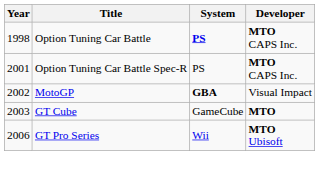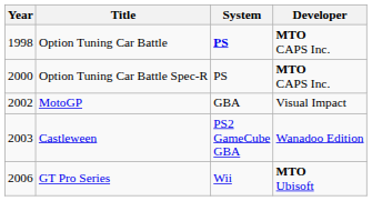 <table class="wikitable">
 <tr>
 <th>Year</th>
 <th>Title</th>
 <th>System</th>
 <th>Developer</th>
 </tr>
 <tr>
 <td>1998</td>
 <td>Option Tuning Car Battle</td>
 <td><strong><a href='#'>PS</a></strong></td>
 <td><strong>MTO</strong><br>CAPS Inc.</td>
 </tr>
 <tr>
-<td>2001</td>
+<td>2000</td>
 <td>Option Tuning Car Battle Spec-R</td>
 <td>PS</td>
 <td><strong>MTO</strong><br>CAPS Inc.</td>
 </tr>
 <tr>
 <td>2002</td>
 <td><a href='#'>MotoGP</a></td>
-<td><strong>GBA</strong></td>
+<td>GBA</td>
 <td>Visual Impact</td>
 </tr>
 <tr>
 <td>2003</td>
-<td><a href='#'>GT Cube</a></td>
-<td>GameCube</td>
-<td><strong>MTO</strong></td>
+<td><a href='#'>Castleween</a></td>
+<td><a href='#'>PS2</a><br><a href='#'>GameCube</a><br><a href='#'>GBA</a></td>
+<td><a href='#'>Wanadoo Edition</a></td>
 </tr>
 <tr>
 <td>2006</td>
 <td><a href='#'>GT Pro Series</a></td>
 <td><a href='#'>Wii</a></td>
 <td><strong>MTO</strong><br><a href='#'>Ubisoft</a></td>
 </tr>
 </table>
